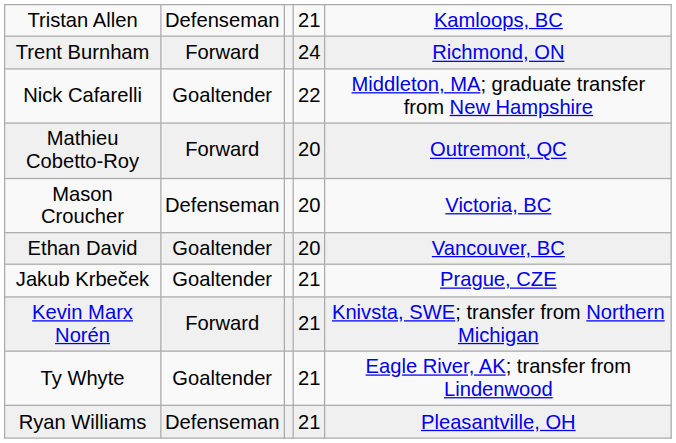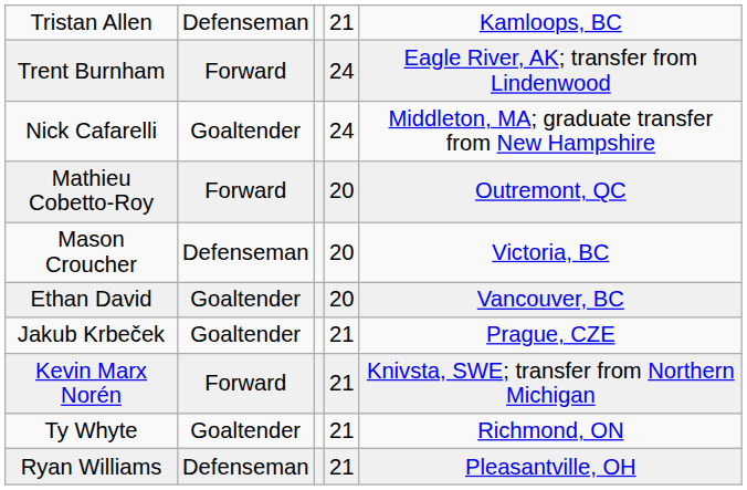 <table class="wikitable" width="60%">
 <tr align="center" bgcolor="">
 <td>Tristan Allen</td>
 <td>Defenseman</td>
 <td></td>
 <td>21</td>
 <td><a href='#'>Kamloops, BC</a></td>
 </tr>
 <tr align="center" bgcolor="f0f0f0">
 <td>Trent Burnham</td>
 <td>Forward</td>
 <td></td>
 <td>24</td>
-<td><a href='#'>Richmond, ON</a></td>
+<td><a href='#'>Eagle River, AK</a>; transfer from <a href='#'>Lindenwood</a></td>
 </tr>
 <tr align="center" bgcolor="">
 <td>Nick Cafarelli</td>
 <td>Goaltender</td>
 <td></td>
-<td>22</td>
+<td>24</td>
 <td><a href='#'>Middleton, MA</a>; graduate transfer from <a href='#'>New Hampshire</a></td>
 </tr>
 <tr align="center" bgcolor="f0f0f0">
 <td>Mathieu Cobetto-Roy</td>
 <td>Forward</td>
 <td></td>
 <td>20</td>
 <td><a href='#'>Outremont, QC</a></td>
 </tr>
 <tr align="center" bgcolor="">
 <td>Mason Croucher</td>
 <td>Defenseman</td>
 <td></td>
 <td>20</td>
 <td><a href='#'>Victoria, BC</a></td>
 </tr>
 <tr align="center" bgcolor="f0f0f0">
 <td>Ethan David</td>
 <td>Goaltender</td>
 <td></td>
 <td>20</td>
 <td><a href='#'>Vancouver, BC</a></td>
 </tr>
 <tr align="center" bgcolor="">
 <td>Jakub Krbeček</td>
 <td>Goaltender</td>
 <td></td>
 <td>21</td>
 <td><a href='#'>Prague, CZE</a></td>
 </tr>
 <tr align="center" bgcolor="f0f0f0">
 <td><a href='#'>Kevin Marx Norén</a></td>
 <td>Forward</td>
 <td></td>
 <td>21</td>
 <td><a href='#'>Knivsta, SWE</a>; transfer from <a href='#'>Northern Michigan</a></td>
 </tr>
 <tr align="center" bgcolor="">
 <td>Ty Whyte</td>
 <td>Goaltender</td>
 <td></td>
 <td>21</td>
-<td><a href='#'>Eagle River, AK</a>; transfer from <a href='#'>Lindenwood</a></td>
+<td><a href='#'>Richmond, ON</a></td>
 </tr>
 <tr align="center" bgcolor="f0f0f0">
 <td>Ryan Williams</td>
 <td>Defenseman</td>
 <td></td>
 <td>21</td>
 <td><a href='#'>Pleasantville, OH</a></td>
 </tr>
 </table>
